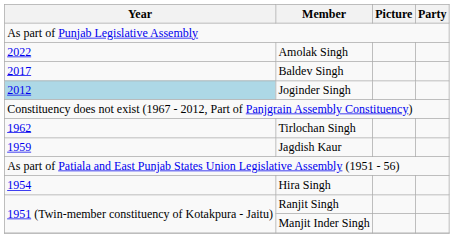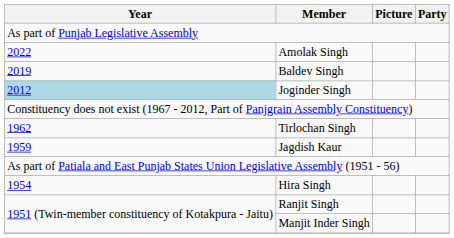 <table class="wikitable sortable">
 <tr>
 <th>Year</th>
 <th>Member</th>
 <th>Picture</th>
 <th colspan=2>Party</th>
 </tr>
 <tr>
 <td colspan="5">As part of <a href='#'>Punjab Legislative Assembly</a></td>
 </tr>
 <tr>
 <td><a href='#'>2022</a></td>
 <td>Amolak Singh</td>
 <td></td>
 <td></td>
 </tr>
 <tr>
-<td><a href='#'>2017</a></td>
+<td><a href='#'>2019</a></td>
 <td>Baldev Singh</td>
 <td></td>
 </tr>
 <tr>
 <td style="background: lightblue;"><a href='#'>2012</a></td>
 <td>Joginder Singh</td>
 <td></td>
 <td></td>
 </tr>
 <tr>
 <td colspan="5">Constituency does not exist (1967 - 2012, Part of <a href='#'>Panjgrain Assembly Constituency</a>)</td>
 </tr>
 <tr>
 <td><a href='#'>1962</a></td>
 <td>Tirlochan Singh</td>
 <td></td>
 <td></td>
 </tr>
 <tr>
 <td><a href='#'>1959</a></td>
 <td>Jagdish Kaur</td>
 <td></td>
 <td></td>
 </tr>
 <tr>
 <td colspan="5">As part of <a href='#'>Patiala and East Punjab States Union Legislative Assembly</a> (1951 - 56)</td>
 </tr>
 <tr>
 <td><a href='#'>1954</a></td>
 <td>Hira Singh</td>
 <td></td>
 <td></td>
 </tr>
 <tr>
 <td rowspan="2"><a href='#'>1951</a> (Twin-member constituency of Kotakpura - Jaitu)</td>
 <td>Ranjit Singh</td>
 <td></td>
 <td></td>
 </tr>
 <tr>
 <td>Manjit Inder Singh</td>
 <td></td>
 <td></td>
 </tr>
 <tr>
 </tr>
 </table>
